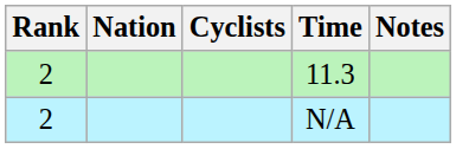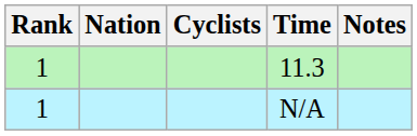 <table class="wikitable sortable" style="text-align:center">
 <tr>
 <th>Rank</th>
 <th>Nation</th>
 <th>Cyclists</th>
 <th>Time</th>
 <th>Notes</th>
 </tr>
 <tr bgcolor=bbf3bb>
-<td>2</td>
+<td>1</td>
 <td align=left></td>
 <td align=left></td>
 <td>11.3</td>
 <td></td>
 </tr>
 <tr bgcolor=bbf3ff>
-<td>2</td>
+<td>1</td>
 <td align=left></td>
 <td align=left></td>
 <td>N/A</td>
 <td></td>
 </tr>
 </table>
